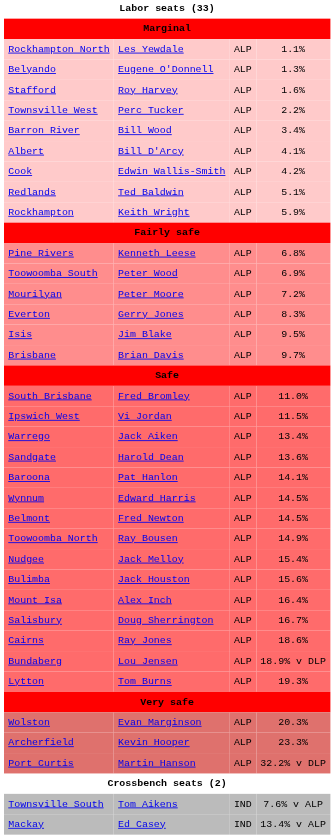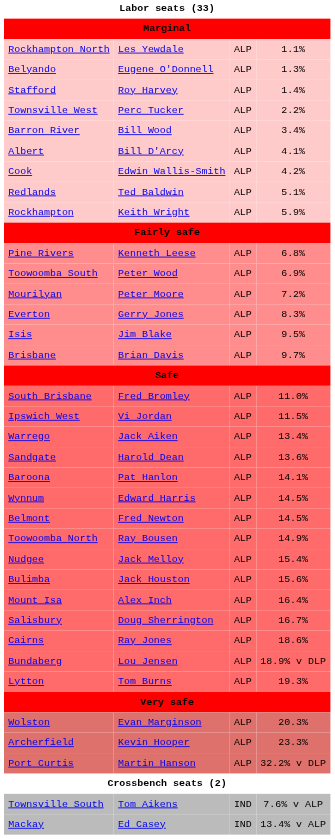 <table class="toccolours" cellpadding="5" cellspacing="0" style="float:left; margin-right:.5em; margin-top:.4em; font-size:90%;">
 <tr>
 <td COLSPAN=4 align="center"><strong>Labor seats (33)</strong></td>
 </tr>
 <tr>
 <td COLSPAN=4 align="center" bgcolor="red"><span><strong>Marginal</strong></span></td>
 </tr>
 <tr>
 <td align="left" bgcolor="FFCACA"><a href='#'>Rockhampton North</a></td>
 <td align="left" bgcolor="FFCACA"><a href='#'>Les Yewdale</a></td>
 <td align="left" bgcolor="FFCACA">ALP</td>
 <td align="center" bgcolor="FFCACA">1.1%</td>
 </tr>
 <tr>
 <td align="left" bgcolor="FFCACA"><a href='#'>Belyando</a></td>
 <td align="left" bgcolor="FFCACA"><a href='#'>Eugene O'Donnell</a></td>
 <td align="left" bgcolor="FFCACA">ALP</td>
 <td align="center" bgcolor="FFCACA">1.3%</td>
 </tr>
 <tr>
 <td align="left" bgcolor="FFCACA"><a href='#'>Stafford</a></td>
 <td align="left" bgcolor="FFCACA"><a href='#'>Roy Harvey</a></td>
 <td align="left" bgcolor="FFCACA">ALP</td>
-<td align="center" bgcolor="FFCACA">1.6%</td>
+<td align="center" bgcolor="FFCACA">1.4%</td>
 </tr>
 <tr>
 <td align="left" bgcolor="FFCACA"><a href='#'>Townsville West</a></td>
 <td align="left" bgcolor="FFCACA"><a href='#'>Perc Tucker</a></td>
 <td align="left" bgcolor="FFCACA">ALP</td>
 <td align="center" bgcolor="FFCACA">2.2%</td>
 </tr>
 <tr>
 <td align="left" bgcolor="FFCACA"><a href='#'>Barron River</a></td>
 <td align="left" bgcolor="FFCACA"><a href='#'>Bill Wood</a></td>
 <td align="left" bgcolor="FFCACA">ALP</td>
 <td align="center" bgcolor="FFCACA">3.4%</td>
 </tr>
 <tr>
 <td align="left" bgcolor="FFCACA"><a href='#'>Albert</a></td>
 <td align="left" bgcolor="FFCACA"><a href='#'>Bill D'Arcy</a></td>
 <td align="left" bgcolor="FFCACA">ALP</td>
 <td align="center" bgcolor="FFCACA">4.1%</td>
 </tr>
 <tr>
 <td align="left" bgcolor="FFCACA"><a href='#'>Cook</a></td>
 <td align="left" bgcolor="FFCACA"><a href='#'>Edwin Wallis-Smith</a></td>
 <td align="left" bgcolor="FFCACA">ALP</td>
 <td align="center" bgcolor="FFCACA">4.2%</td>
 </tr>
 <tr>
 <td align="left" bgcolor="FFCACA"><a href='#'>Redlands</a></td>
 <td align="left" bgcolor="FFCACA"><a href='#'>Ted Baldwin</a></td>
 <td align="left" bgcolor="FFCACA">ALP</td>
 <td align="center" bgcolor="FFCACA">5.1%</td>
 </tr>
 <tr>
 <td align="left" bgcolor="FFCACA"><a href='#'>Rockhampton</a></td>
 <td align="left" bgcolor="FFCACA"><a href='#'>Keith Wright</a></td>
 <td align="left" bgcolor="FFCACA">ALP</td>
 <td align="center" bgcolor="FFCACA">5.9%</td>
 </tr>
 <tr>
 <td COLSPAN=4 align="center" bgcolor="red"><span><strong>Fairly safe</strong></span></td>
 </tr>
 <tr>
 <td align="left" bgcolor="FF8D8D"><a href='#'>Pine Rivers</a></td>
 <td align="left" bgcolor="FF8D8D"><a href='#'>Kenneth Leese</a></td>
 <td align="left" bgcolor="FF8D8D">ALP</td>
 <td align="center" bgcolor="FF8D8D">6.8%</td>
 </tr>
 <tr>
 <td align="left" bgcolor="FF8D8D"><a href='#'>Toowoomba South</a></td>
 <td align="left" bgcolor="FF8D8D"><a href='#'>Peter Wood</a></td>
 <td align="left" bgcolor="FF8D8D">ALP</td>
 <td align="center" bgcolor="FF8D8D">6.9%</td>
 </tr>
 <tr>
 <td align="left" bgcolor="FF8D8D"><a href='#'>Mourilyan</a></td>
 <td align="left" bgcolor="FF8D8D"><a href='#'>Peter Moore</a></td>
 <td align="left" bgcolor="FF8D8D">ALP</td>
 <td align="center" bgcolor="FF8D8D">7.2%</td>
 </tr>
 <tr>
 <td align="left" bgcolor="FF8D8D"><a href='#'>Everton</a></td>
 <td align="left" bgcolor="FF8D8D"><a href='#'>Gerry Jones</a></td>
 <td align="left" bgcolor="FF8D8D">ALP</td>
 <td align="center" bgcolor="FF8D8D">8.3%</td>
 </tr>
 <tr>
 <td align="left" bgcolor="FF8D8D"><a href='#'>Isis</a></td>
 <td align="left" bgcolor="FF8D8D"><a href='#'>Jim Blake</a></td>
 <td align="left" bgcolor="FF8D8D">ALP</td>
 <td align="center" bgcolor="FF8D8D">9.5%</td>
 </tr>
 <tr>
 <td align="left" bgcolor="FF8D8D"><a href='#'>Brisbane</a></td>
 <td align="left" bgcolor="FF8D8D"><a href='#'>Brian Davis</a></td>
 <td align="left" bgcolor="FF8D8D">ALP</td>
 <td align="center" bgcolor="FF8D8D">9.7%</td>
 </tr>
 <tr>
 <td COLSPAN=4 align="center" bgcolor="red"><span><strong>Safe</strong></span></td>
 </tr>
 <tr>
 <td align="left" bgcolor="FF6B6B"><a href='#'>South Brisbane</a></td>
 <td align="left" bgcolor="FF6B6B"><a href='#'>Fred Bromley</a></td>
 <td align="left" bgcolor="FF6B6B">ALP</td>
 <td align="center" bgcolor="FF6B6B">11.0%</td>
 </tr>
 <tr>
 <td align="left" bgcolor="FF6B6B"><a href='#'>Ipswich West</a></td>
 <td align="left" bgcolor="FF6B6B"><a href='#'>Vi Jordan</a></td>
 <td align="left" bgcolor="FF6B6B">ALP</td>
 <td align="center" bgcolor="FF6B6B">11.5%</td>
 </tr>
 <tr>
 <td align="left" bgcolor="FF6B6B"><a href='#'>Warrego</a></td>
 <td align="left" bgcolor="FF6B6B"><a href='#'>Jack Aiken</a></td>
 <td align="left" bgcolor="FF6B6B">ALP</td>
 <td align="center" bgcolor="FF6B6B">13.4%</td>
 </tr>
 <tr>
 <td align="left" bgcolor="FF6B6B"><a href='#'>Sandgate</a></td>
 <td align="left" bgcolor="FF6B6B"><a href='#'>Harold Dean</a></td>
 <td align="left" bgcolor="FF6B6B">ALP</td>
 <td align="center" bgcolor="FF6B6B">13.6%</td>
 </tr>
 <tr>
 <td align="left" bgcolor="FF6B6B"><a href='#'>Baroona</a></td>
 <td align="left" bgcolor="FF6B6B"><a href='#'>Pat Hanlon</a></td>
 <td align="left" bgcolor="FF6B6B">ALP</td>
 <td align="center" bgcolor="FF6B6B">14.1%</td>
 </tr>
 <tr>
 <td align="left" bgcolor="FF6B6B"><a href='#'>Wynnum</a></td>
 <td align="left" bgcolor="FF6B6B"><a href='#'>Edward Harris</a></td>
 <td align="left" bgcolor="FF6B6B">ALP</td>
 <td align="center" bgcolor="FF6B6B">14.5%</td>
 </tr>
 <tr>
 <td align="left" bgcolor="FF6B6B"><a href='#'>Belmont</a></td>
 <td align="left" bgcolor="FF6B6B"><a href='#'>Fred Newton</a></td>
 <td align="left" bgcolor="FF6B6B">ALP</td>
 <td align="center" bgcolor="FF6B6B">14.5%</td>
 </tr>
 <tr>
 <td align="left" bgcolor="FF6B6B"><a href='#'>Toowoomba North</a></td>
 <td align="left" bgcolor="FF6B6B"><a href='#'>Ray Bousen</a></td>
 <td align="left" bgcolor="FF6B6B">ALP</td>
 <td align="center" bgcolor="FF6B6B">14.9%</td>
 </tr>
 <tr>
 <td align="left" bgcolor="FF6B6B"><a href='#'>Nudgee</a></td>
 <td align="left" bgcolor="FF6B6B"><a href='#'>Jack Melloy</a></td>
 <td align="left" bgcolor="FF6B6B">ALP</td>
 <td align="center" bgcolor="FF6B6B">15.4%</td>
 </tr>
 <tr>
 <td align="left" bgcolor="FF6B6B"><a href='#'>Bulimba</a></td>
 <td align="left" bgcolor="FF6B6B"><a href='#'>Jack Houston</a></td>
 <td align="left" bgcolor="FF6B6B">ALP</td>
 <td align="center" bgcolor="FF6B6B">15.6%</td>
 </tr>
 <tr>
 <td align="left" bgcolor="FF6B6B"><a href='#'>Mount Isa</a></td>
 <td align="left" bgcolor="FF6B6B"><a href='#'>Alex Inch</a></td>
 <td align="left" bgcolor="FF6B6B">ALP</td>
 <td align="center" bgcolor="FF6B6B">16.4%</td>
 </tr>
 <tr>
 <td align="left" bgcolor="FF6B6B"><a href='#'>Salisbury</a></td>
 <td align="left" bgcolor="FF6B6B"><a href='#'>Doug Sherrington</a></td>
 <td align="left" bgcolor="FF6B6B">ALP</td>
 <td align="center" bgcolor="FF6B6B">16.7%</td>
 </tr>
 <tr>
 <td align="left" bgcolor="FF6B6B"><a href='#'>Cairns</a></td>
 <td align="left" bgcolor="FF6B6B"><a href='#'>Ray Jones</a></td>
 <td align="left" bgcolor="FF6B6B">ALP</td>
 <td align="center" bgcolor="FF6B6B">18.6%</td>
 </tr>
 <tr>
 <td align="left" bgcolor="FF6B6B"><a href='#'>Bundaberg</a></td>
 <td align="left" bgcolor="FF6B6B"><a href='#'>Lou Jensen</a></td>
 <td align="left" bgcolor="FF6B6B">ALP</td>
 <td align="center" bgcolor="FF6B6B">18.9% v DLP</td>
 </tr>
 <tr>
 <td align="left" bgcolor="FF6B6B"><a href='#'>Lytton</a></td>
 <td align="left" bgcolor="FF6B6B"><a href='#'>Tom Burns</a></td>
 <td align="left" bgcolor="FF6B6B">ALP</td>
 <td align="center" bgcolor="FF6B6B">19.3%</td>
 </tr>
 <tr>
 <td COLSPAN=4 align="center" bgcolor="red"><span><strong>Very safe</strong></span></td>
 </tr>
 <tr>
 <td align="left" bgcolor="DF716D"><a href='#'>Wolston</a></td>
 <td align="left" bgcolor="DF716D"><a href='#'>Evan Marginson</a></td>
 <td align="left" bgcolor="DF716D">ALP</td>
 <td align="center" bgcolor="DF716D">20.3%</td>
 </tr>
 <tr>
 <td align="left" bgcolor="DF716D"><a href='#'>Archerfield</a></td>
 <td align="left" bgcolor="DF716D"><a href='#'>Kevin Hooper</a></td>
 <td align="left" bgcolor="DF716D">ALP</td>
 <td align="center" bgcolor="DF716D">23.3%</td>
 </tr>
 <tr>
 <td align="left" bgcolor="DF716D"><a href='#'>Port Curtis</a></td>
 <td align="left" bgcolor="DF716D"><a href='#'>Martin Hanson</a></td>
 <td align="left" bgcolor="DF716D">ALP</td>
 <td align="center" bgcolor="DF716D">32.2% v DLP</td>
 </tr>
 <tr>
 <td COLSPAN=4 align="center"><strong>Crossbench seats (2)</strong></td>
 </tr>
 <tr>
 <td align="left" bgcolor="BBBBBB"><a href='#'>Townsville South</a></td>
 <td align="left" bgcolor="BBBBBB"><a href='#'>Tom Aikens</a></td>
 <td align="left" bgcolor="BBBBBB">IND</td>
 <td align="center" bgcolor="BBBBBB">7.6% v ALP</td>
 </tr>
 <tr>
 <td align="left" bgcolor="BBBBBB"><a href='#'>Mackay</a></td>
 <td align="left" bgcolor="BBBBBB"><a href='#'>Ed Casey</a></td>
 <td align="left" bgcolor="BBBBBB">IND</td>
 <td align="center" bgcolor="BBBBBB">13.4% v ALP</td>
 </tr>
 <tr>
 </tr>
 </table>
